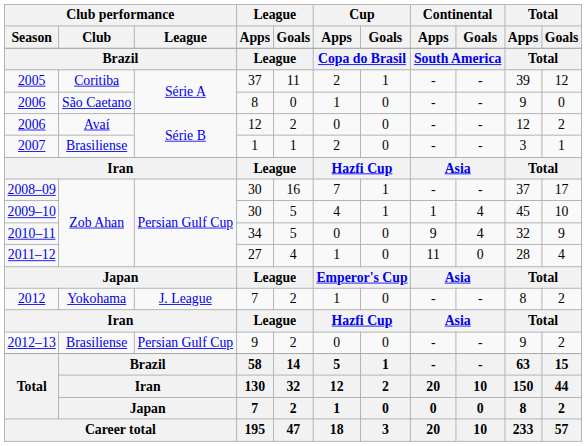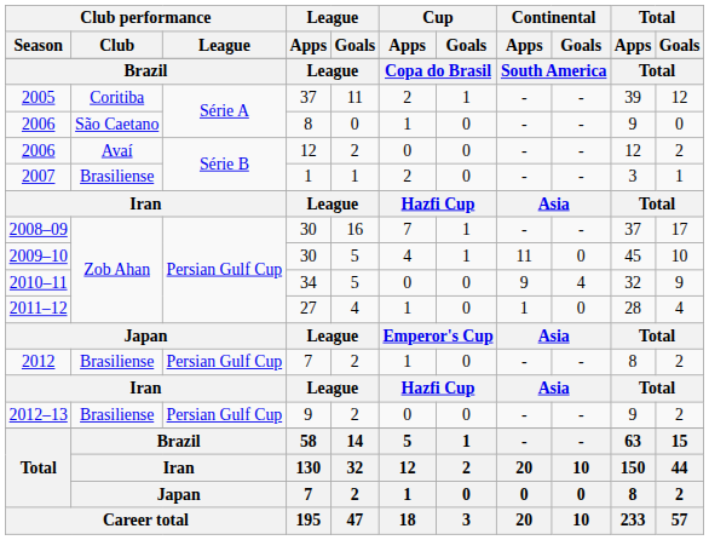 <table class="wikitable" style="text-align:center">
 <tr>
 <th colspan=3>Club performance</th>
 <th colspan=2>League</th>
 <th colspan=2>Cup</th>
 <th colspan=2>Continental</th>
 <th colspan=2>Total</th>
 </tr>
 <tr>
 <th>Season</th>
 <th>Club</th>
 <th>League</th>
 <th>Apps</th>
 <th>Goals</th>
 <th>Apps</th>
 <th>Goals</th>
 <th>Apps</th>
 <th>Goals</th>
 <th>Apps</th>
 <th>Goals</th>
 </tr>
 <tr>
 </tr>
 <tr>
 <th colspan=3>Brazil</th>
 <th colspan=2>League</th>
 <th colspan=2><a href='#'>Copa do Brasil</a></th>
 <th colspan=2><a href='#'>South America</a></th>
 <th colspan=2>Total</th>
 </tr>
 <tr>
 <td><a href='#'>2005</a></td>
 <td rowspan="1"><a href='#'>Coritiba</a></td>
 <td rowspan="2"><a href='#'>Série A</a></td>
 <td>37</td>
 <td>11</td>
 <td>2</td>
 <td>1</td>
 <td>-</td>
 <td>-</td>
 <td>39</td>
 <td>12</td>
 </tr>
 <tr>
 <td><a href='#'>2006</a></td>
 <td rowspan="1"><a href='#'>São Caetano</a></td>
 <td>8</td>
 <td>0</td>
 <td>1</td>
 <td>0</td>
 <td>-</td>
 <td>-</td>
 <td>9</td>
 <td>0</td>
 </tr>
 <tr>
 <td><a href='#'>2006</a></td>
 <td rowspan="1"><a href='#'>Avaí</a></td>
 <td rowspan="2"><a href='#'>Série B</a></td>
 <td>12</td>
 <td>2</td>
 <td>0</td>
 <td>0</td>
 <td>-</td>
 <td>-</td>
 <td>12</td>
 <td>2</td>
 </tr>
 <tr>
 <td><a href='#'>2007</a></td>
 <td rowspan="1"><a href='#'>Brasiliense</a></td>
 <td>1</td>
 <td>1</td>
 <td>2</td>
 <td>0</td>
 <td>-</td>
 <td>-</td>
 <td>3</td>
 <td>1</td>
 </tr>
 <tr>
 <th colspan=3>Iran</th>
 <th colspan=2>League</th>
 <th colspan=2><a href='#'>Hazfi Cup</a></th>
 <th colspan=2><a href='#'>Asia</a></th>
 <th colspan=2>Total</th>
 </tr>
 <tr>
 <td><a href='#'>2008–09</a></td>
 <td rowspan="4"><a href='#'>Zob Ahan</a></td>
 <td rowspan="4"><a href='#'>Persian Gulf Cup</a></td>
 <td>30</td>
 <td>16</td>
 <td>7</td>
 <td>1</td>
 <td>-</td>
 <td>-</td>
 <td>37</td>
 <td>17</td>
 </tr>
 <tr>
 <td><a href='#'>2009–10</a></td>
 <td>30</td>
 <td>5</td>
 <td>4</td>
 <td>1</td>
-<td>1</td>
-<td>4</td>
+<td>11</td>
+<td>0</td>
 <td>45</td>
 <td>10</td>
 </tr>
 <tr>
 <td><a href='#'>2010–11</a></td>
 <td>34</td>
 <td>5</td>
 <td>0</td>
 <td>0</td>
 <td>9</td>
 <td>4</td>
 <td>32</td>
 <td>9</td>
 </tr>
 <tr>
 <td><a href='#'>2011–12</a></td>
 <td>27</td>
 <td>4</td>
 <td>1</td>
 <td>0</td>
-<td>11</td>
+<td>1</td>
 <td>0</td>
 <td>28</td>
 <td>4</td>
 </tr>
 <tr>
 <th colspan=3>Japan</th>
 <th colspan=2>League</th>
 <th colspan=2><a href='#'>Emperor's Cup</a></th>
 <th colspan=2><a href='#'>Asia</a></th>
 <th colspan=2>Total</th>
 </tr>
 <tr>
 <td><a href='#'>2012</a></td>
-<td rowspan="1"><a href='#'>Yokohama</a></td>
-<td rowspan="1"><a href='#'>J. League</a></td>
+<td rowspan="1"><a href='#'>Brasiliense</a></td>
+<td rowspan="1"><a href='#'>Persian Gulf Cup</a></td>
 <td>7</td>
 <td>2</td>
 <td>1</td>
 <td>0</td>
 <td>-</td>
 <td>-</td>
 <td>8</td>
 <td>2</td>
 </tr>
 <tr>
 <th colspan=3>Iran</th>
 <th colspan=2>League</th>
 <th colspan=2><a href='#'>Hazfi Cup</a></th>
 <th colspan=2><a href='#'>Asia</a></th>
 <th colspan=2>Total</th>
 </tr>
 <tr>
 <td><a href='#'>2012–13</a></td>
 <td rowspan="1"><a href='#'>Brasiliense</a></td>
 <td rowspan="1"><a href='#'>Persian Gulf Cup</a></td>
 <td>9</td>
 <td>2</td>
 <td>0</td>
 <td>0</td>
 <td>-</td>
 <td>-</td>
 <td>9</td>
 <td>2</td>
 </tr>
 <tr>
 </tr>
 <tr>
 <th rowspan=3>Total</th>
 <th colspan=2>Brazil</th>
 <th>58</th>
 <th>14</th>
 <th>5</th>
 <th>1</th>
 <th>-</th>
 <th>-</th>
 <th>63</th>
 <th>15</th>
 </tr>
 <tr>
 <th colspan=2>Iran</th>
 <th>130</th>
 <th>32</th>
 <th>12</th>
 <th>2</th>
 <th>20</th>
 <th>10</th>
 <th>150</th>
 <th>44</th>
 </tr>
 <tr>
 <th colspan=2>Japan</th>
 <th>7</th>
 <th>2</th>
 <th>1</th>
 <th>0</th>
 <th>0</th>
 <th>0</th>
 <th>8</th>
 <th>2</th>
 </tr>
 <tr>
 <th colspan=3>Career total</th>
 <th>195</th>
 <th>47</th>
 <th>18</th>
 <th>3</th>
 <th>20</th>
 <th>10</th>
 <th>233</th>
 <th>57</th>
 </tr>
 </table>
